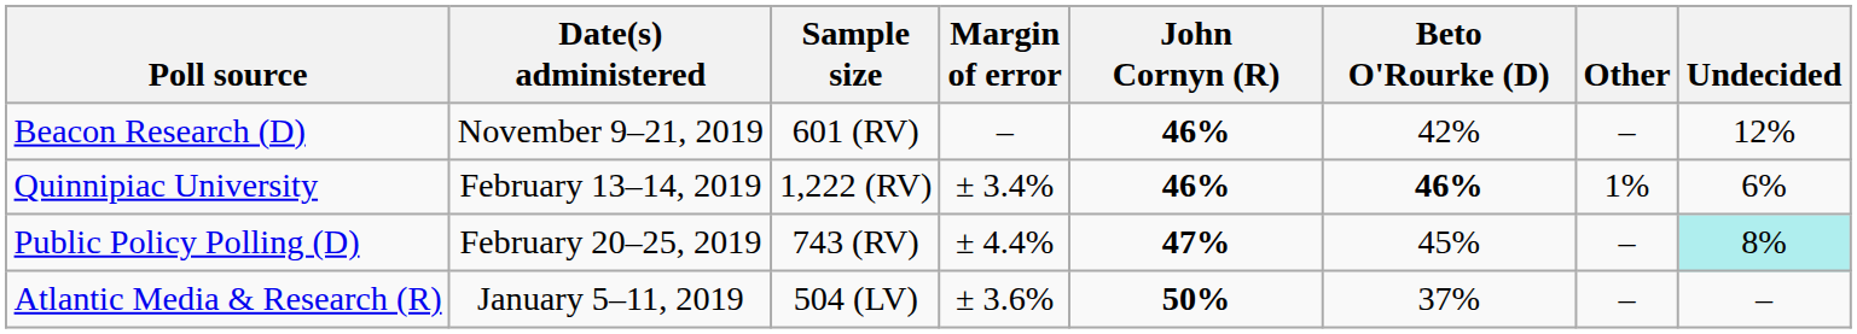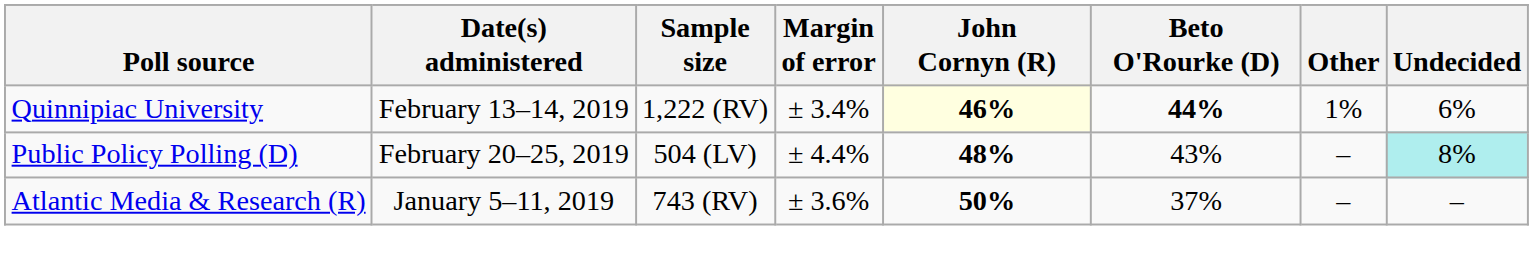 <table class="wikitable" style="font-size:90%;text-align:center;">
 <tr valign=bottom>
 <th>Poll source</th>
 <th>Date(s)<br>administered</th>
 <th>Sample<br>size</th>
 <th>Margin<br>of error</th>
 <th style="width:100px;">John<br>Cornyn (R)</th>
 <th style="width:100px;">Beto<br>O'Rourke (D)</th>
 <th>Other</th>
 <th>Undecided</th>
 </tr>
 <tr>
-<td style="text-align:left;"><a href='#'>Beacon Research (D)</a></td>
-<td>November 9–21, 2019</td>
-<td>601 (RV)</td>
-<td>–</td>
-<td><strong>46%</strong></td>
-<td>42%</td>
-<td>–</td>
-<td>12%</td>
-</tr>
-<tr>
 <td style="text-align:left;"><a href='#'>Quinnipiac University</a></td>
 <td>February 13–14, 2019</td>
 <td>1,222 (RV)</td>
 <td>± 3.4%</td>
-<td><strong>46%</strong></td>
-<td><strong>46%</strong></td>
+<td style="background: lightyellow;"><strong>46%</strong></td>
+<td><strong>44%</strong></td>
 <td>1%</td>
 <td>6%</td>
 </tr>
 <tr>
 <td style="text-align:left;"><a href='#'>Public Policy Polling (D)</a></td>
 <td>February 20–25, 2019</td>
-<td>743 (RV)</td>
+<td>504 (LV)</td>
 <td>± 4.4%</td>
-<td><strong>47%</strong></td>
-<td>45%</td>
+<td><strong>48%</strong></td>
+<td>43%</td>
 <td>–</td>
 <td style="background: paleturquoise;">8%</td>
 </tr>
 <tr>
 <td style="text-align:left;"><a href='#'>Atlantic Media & Research (R)</a></td>
 <td>January 5–11, 2019</td>
-<td>504 (LV)</td>
+<td>743 (RV)</td>
 <td>± 3.6%</td>
 <td><strong>50%</strong></td>
 <td>37%</td>
 <td>–</td>
 <td>–</td>
 </tr>
 </table>
